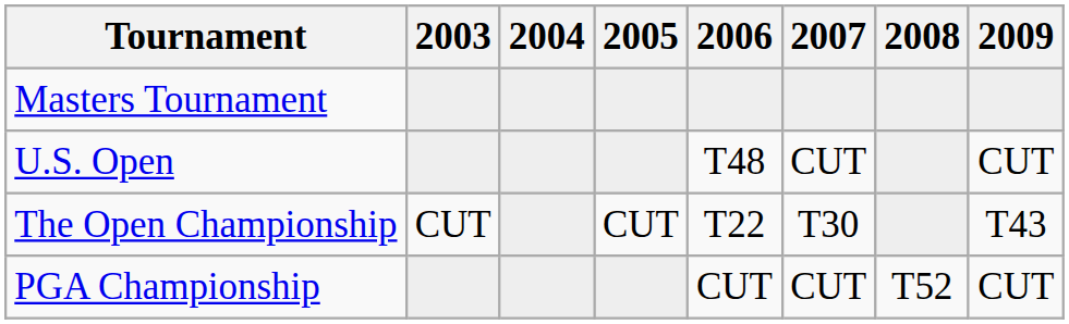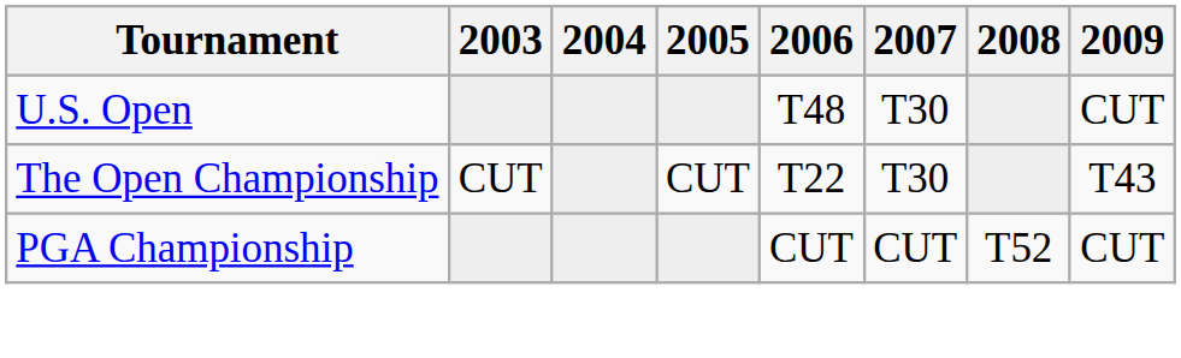 <table class="wikitable" style="font-size:95%;text-align:center;">
 <tr>
 <th>Tournament</th>
 <th>2003</th>
 <th>2004</th>
 <th>2005</th>
 <th>2006</th>
 <th>2007</th>
 <th>2008</th>
 <th>2009</th>
 </tr>
 <tr>
-<td align=left><a href='#'>Masters Tournament</a></td>
-<td style="background:#eeeeee;"></td>
-<td style="background:#eeeeee;"></td>
-<td style="background:#eeeeee;"></td>
-<td style="background:#eeeeee;"></td>
-<td style="background:#eeeeee;"></td>
-<td style="background:#eeeeee;"></td>
-<td style="background:#eeeeee;"></td>
-</tr>
-<tr>
 <td align=left><a href='#'>U.S. Open</a></td>
 <td style="background:#eeeeee;"></td>
 <td style="background:#eeeeee;"></td>
 <td style="background:#eeeeee;"></td>
 <td>T48</td>
-<td>CUT</td>
+<td>T30</td>
 <td style="background:#eeeeee;"></td>
 <td>CUT</td>
 </tr>
 <tr>
 <td align=left><a href='#'>The Open Championship</a></td>
 <td>CUT</td>
 <td style="background:#eeeeee;"></td>
 <td>CUT</td>
 <td>T22</td>
 <td>T30</td>
 <td style="background:#eeeeee;"></td>
 <td>T43</td>
 </tr>
 <tr>
 <td align=left><a href='#'>PGA Championship</a></td>
 <td style="background:#eeeeee;"></td>
 <td style="background:#eeeeee;"></td>
 <td style="background:#eeeeee;"></td>
 <td>CUT</td>
 <td>CUT</td>
 <td>T52</td>
 <td>CUT</td>
 </tr>
 </table>
